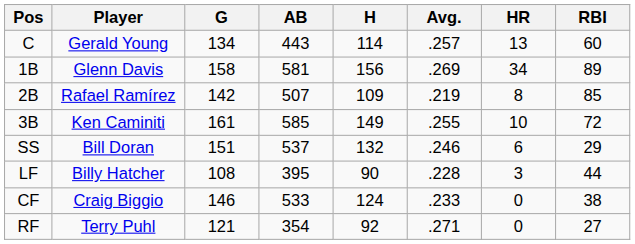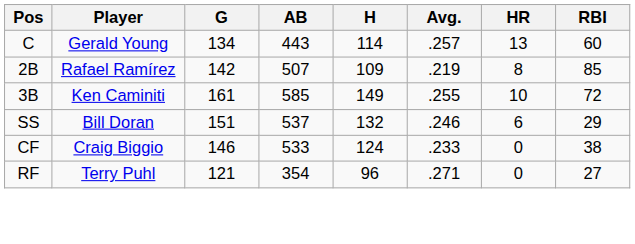 <table class="wikitable sortable">
 <tr>
 <th bgcolor="#DDDDFF" width="5%">Pos</th>
 <th bgcolor="#DDDDFF" width="16%">Player</th>
 <th bgcolor="#DDDDFF" width="9%">G</th>
 <th bgcolor="#DDDDFF" width="9%">AB</th>
 <th bgcolor="#DDDDFF" width="9%">H</th>
 <th bgcolor="#DDDDFF" width="9%">Avg.</th>
 <th bgcolor="#DDDDFF" width="9%">HR</th>
 <th bgcolor="#DDDDFF" width="9%">RBI</th>
 </tr>
 <tr align="center">
 <td>C</td>
 <td><a href='#'>Gerald Young</a></td>
 <td>134</td>
 <td>443</td>
 <td>114</td>
 <td>.257</td>
 <td>13</td>
 <td>60</td>
-</tr>
-<tr align="center">
-<td>1B</td>
-<td><a href='#'>Glenn Davis</a></td>
-<td>158</td>
-<td>581</td>
-<td>156</td>
-<td>.269</td>
-<td>34</td>
-<td>89</td>
 </tr>
 <tr align="center">
 <td>2B</td>
 <td><a href='#'>Rafael Ramírez</a></td>
 <td>142</td>
 <td>507</td>
 <td>109</td>
 <td>.219</td>
 <td>8</td>
 <td>85</td>
 </tr>
 <tr align="center">
 <td>3B</td>
 <td><a href='#'>Ken Caminiti</a></td>
 <td>161</td>
 <td>585</td>
 <td>149</td>
 <td>.255</td>
 <td>10</td>
 <td>72</td>
 </tr>
 <tr align="center">
 <td>SS</td>
 <td><a href='#'>Bill Doran</a></td>
 <td>151</td>
 <td>537</td>
 <td>132</td>
 <td>.246</td>
 <td>6</td>
 <td>29</td>
 </tr>
 <tr align="center">
-<td>LF</td>
-<td><a href='#'>Billy Hatcher</a></td>
-<td>108</td>
-<td>395</td>
-<td>90</td>
-<td>.228</td>
-<td>3</td>
-<td>44</td>
-</tr>
-<tr align="center">
 <td>CF</td>
 <td><a href='#'>Craig Biggio</a></td>
 <td>146</td>
 <td>533</td>
 <td>124</td>
 <td>.233</td>
 <td>0</td>
 <td>38</td>
 </tr>
 <tr align="center">
 <td>RF</td>
 <td><a href='#'>Terry Puhl</a></td>
 <td>121</td>
 <td>354</td>
-<td>92</td>
+<td>96</td>
 <td>.271</td>
 <td>0</td>
 <td>27</td>
 </tr>
 </table>
